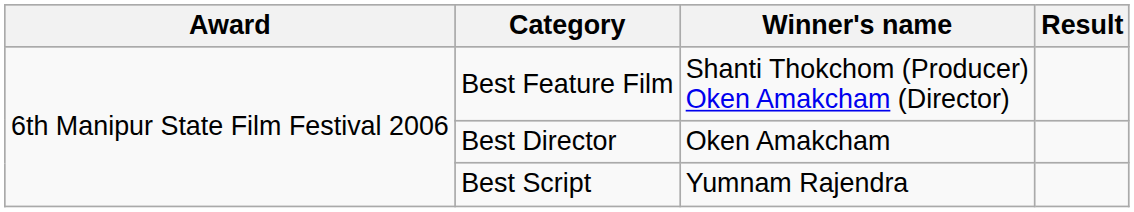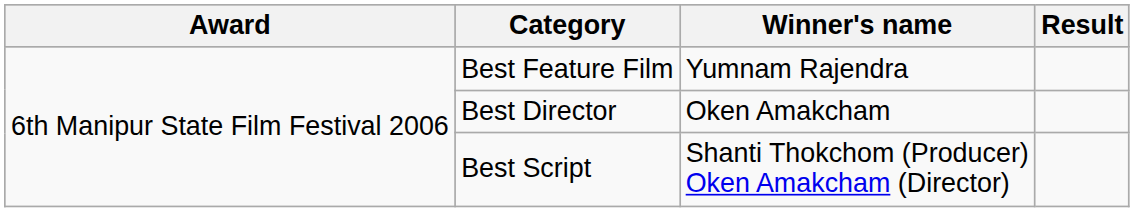 <table class="wikitable sortable">
 <tr>
 <th>Award</th>
 <th>Category</th>
 <th>Winner's name</th>
 <th>Result</th>
 </tr>
 <tr>
 <td rowspan="3">6th Manipur State Film Festival 2006</td>
 <td>Best Feature Film</td>
-<td>Shanti Thokchom (Producer)<br><a href='#'>Oken Amakcham</a> (Director)</td>
+<td>Yumnam Rajendra</td>
 <td></td>
 </tr>
 <tr>
 <td>Best Director</td>
 <td>Oken Amakcham</td>
 <td></td>
 </tr>
 <tr>
 <td>Best Script</td>
-<td>Yumnam Rajendra</td>
+<td>Shanti Thokchom (Producer)<br><a href='#'>Oken Amakcham</a> (Director)</td>
 <td></td>
 </tr>
 </table>
